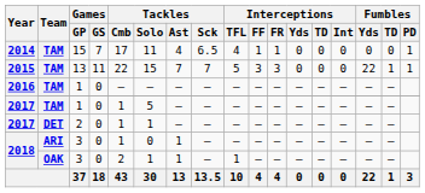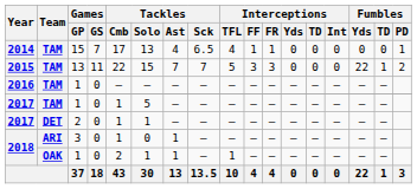 <table class= "wikitable" style="text-align: center;">
 <tr>
 <th rowspan="2">Year</th>
 <th rowspan="2">Team</th>
 <th colspan="2">Games</th>
 <th colspan="4">Tackles</th>
 <th colspan="6">Interceptions</th>
 <th colspan="4">Fumbles</th>
 </tr>
 <tr>
 <th>GP</th>
 <th>GS</th>
 <th>Cmb</th>
 <th>Solo</th>
 <th>Ast</th>
 <th>Sck</th>
 <th>TFL</th>
 <th>FF</th>
 <th>FR</th>
 <th>Yds</th>
 <th>TD</th>
 <th>Int</th>
 <th>Yds</th>
 <th>TD</th>
 <th>PD</th>
 </tr>
 <tr>
 <th><a href='#'>2014</a></th>
 <th><a href='#'>TAM</a></th>
 <td>15</td>
 <td>7</td>
 <td>17</td>
-<td>11</td>
+<td>13</td>
 <td>4</td>
 <td>6.5</td>
 <td>4</td>
 <td>1</td>
 <td>1</td>
 <td>0</td>
 <td>0</td>
 <td>0</td>
 <td>0</td>
 <td>0</td>
 <td>1</td>
 </tr>
 <tr>
 <th><a href='#'>2015</a></th>
 <th><a href='#'>TAM</a></th>
 <td>13</td>
 <td>11</td>
 <td>22</td>
 <td>15</td>
 <td>7</td>
 <td>7</td>
 <td>5</td>
 <td>3</td>
 <td>3</td>
 <td>0</td>
 <td>0</td>
 <td>0</td>
 <td>22</td>
 <td>1</td>
-<td>1</td>
+<td>2</td>
 </tr>
 <tr>
 <th><a href='#'>2016</a></th>
 <th><a href='#'>TAM</a></th>
 <td>1</td>
 <td>0</td>
 <td>—</td>
 <td>—</td>
 <td>—</td>
 <td>—</td>
 <td>—</td>
 <td>—</td>
 <td>—</td>
 <td>—</td>
 <td>—</td>
 <td>—</td>
 <td>—</td>
 <td>—</td>
 <td></td>
 </tr>
 <tr>
 <th rowspan="2"><a href='#'>2017</a></th>
 </tr>
 <tr>
 <th><a href='#'>TAM</a></th>
 <td>1</td>
 <td>0</td>
 <td>1</td>
 <td>5</td>
 <td>—</td>
 <td>—</td>
 <td>—</td>
 <td>—</td>
 <td>—</td>
 <td>—</td>
 <td>—</td>
 <td>—</td>
 <td>—</td>
 <td>—</td>
 <td></td>
 </tr>
 <tr>
 <th><a href='#'>2017</a></th>
 <th><a href='#'>DET</a></th>
 <td>2</td>
 <td>0</td>
 <td>1</td>
 <td>1</td>
 <td>—</td>
 <td>—</td>
 <td>—</td>
 <td>—</td>
 <td>—</td>
 <td>—</td>
 <td>—</td>
 <td>—</td>
 <td>—</td>
 <td>—</td>
 <td></td>
 </tr>
 <tr>
 <th rowspan="2"><a href='#'>2018</a></th>
 <th><a href='#'>ARI</a></th>
 <td>3</td>
 <td>0</td>
 <td>1</td>
 <td>0</td>
 <td>1</td>
 <td>—</td>
 <td>—</td>
 <td>—</td>
 <td>—</td>
 <td>—</td>
 <td>—</td>
 <td>—</td>
 <td>—</td>
 <td>—</td>
 <td></td>
 </tr>
 <tr>
 <th><a href='#'>OAK</a></th>
-<td>3</td>
+<td>1</td>
 <td>0</td>
 <td>2</td>
 <td>1</td>
 <td>1</td>
 <td>—</td>
 <td>1</td>
 <td>—</td>
 <td>—</td>
 <td>—</td>
 <td>—</td>
 <td>—</td>
 <td>—</td>
 <td>—</td>
 <td></td>
 </tr>
 <tr>
 <th colspan="2"></th>
 <th>37</th>
 <th>18</th>
 <th>43</th>
 <th>30</th>
 <th>13</th>
 <th>13.5</th>
 <th>10</th>
 <th>4</th>
 <th>4</th>
 <th>0</th>
 <th>0</th>
 <th>0</th>
 <th>22</th>
 <th>1</th>
 <th>3</th>
 </tr>
 </table>
